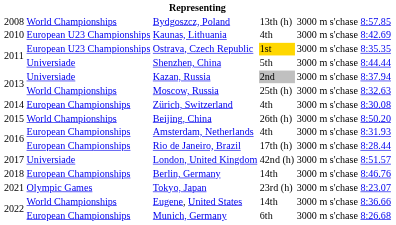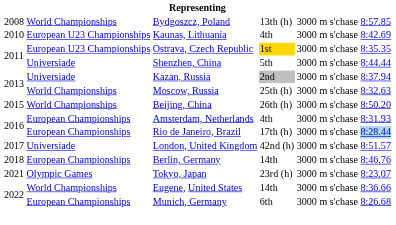 <table>
 <tr>
 <th colspan="6">Representing </th>
 </tr>
 <tr>
 <td>2008</td>
 <td><a href='#'>World Championships</a></td>
 <td><a href='#'>Bydgoszcz, Poland</a></td>
 <td>13th (h)</td>
 <td>3000 m s'chase</td>
 <td><a href='#'>8:57.85</a></td>
 </tr>
 <tr>
 <td>2010</td>
 <td><a href='#'>European U23 Championships</a></td>
 <td><a href='#'>Kaunas, Lithuania</a></td>
 <td>4th</td>
 <td>3000 m s'chase</td>
 <td><a href='#'>8:42.69</a></td>
 </tr>
 <tr>
 <td rowspan=2>2011</td>
 <td><a href='#'>European U23 Championships</a></td>
 <td><a href='#'>Ostrava, Czech Republic</a></td>
 <td bgcolor=gold>1st</td>
 <td>3000 m s'chase</td>
 <td><a href='#'>8:35.35</a></td>
 </tr>
 <tr>
 <td><a href='#'>Universiade</a></td>
 <td><a href='#'>Shenzhen, China</a></td>
 <td>5th</td>
 <td>3000 m s'chase</td>
 <td><a href='#'>8:44.44</a></td>
 </tr>
 <tr>
 <td rowspan=2>2013</td>
 <td><a href='#'>Universiade</a></td>
 <td><a href='#'>Kazan, Russia</a></td>
 <td bgcolor=silver>2nd</td>
 <td>3000 m s'chase</td>
 <td><a href='#'>8:37.94</a></td>
 </tr>
 <tr>
 <td><a href='#'>World Championships</a></td>
 <td><a href='#'>Moscow, Russia</a></td>
 <td>25th (h)</td>
 <td>3000 m s'chase</td>
 <td><a href='#'>8:32.63</a></td>
 </tr>
 <tr>
-<td>2014</td>
-<td><a href='#'>European Championships</a></td>
-<td><a href='#'>Zürich, Switzerland</a></td>
-<td>4th</td>
-<td>3000 m s'chase</td>
-<td><a href='#'>8:30.08</a></td>
-</tr>
-<tr>
 <td>2015</td>
 <td><a href='#'>World Championships</a></td>
 <td><a href='#'>Beijing, China</a></td>
 <td>26th (h)</td>
 <td>3000 m s'chase</td>
 <td><a href='#'>8:50.20</a></td>
 </tr>
 <tr>
 <td rowspan=2>2016</td>
 <td><a href='#'>European Championships</a></td>
 <td><a href='#'>Amsterdam, Netherlands</a></td>
 <td>4th</td>
 <td>3000 m s'chase</td>
 <td><a href='#'>8:31.93</a></td>
 </tr>
 <tr>
 <td><a href='#'>European Championships</a></td>
 <td><a href='#'>Rio de Janeiro, Brazil</a></td>
 <td>17th (h)</td>
 <td>3000 m s'chase</td>
-<td><a href='#'>8:28.44</a></td>
+<td style="background: lightblue;"><a href='#'>8:28.44</a></td>
 </tr>
 <tr>
 <td>2017</td>
 <td><a href='#'>Universiade</a></td>
 <td><a href='#'>London, United Kingdom</a></td>
 <td>42nd (h)</td>
 <td>3000 m s'chase</td>
 <td><a href='#'>8:51.57</a></td>
 </tr>
 <tr>
 <td>2018</td>
 <td><a href='#'>European Championships</a></td>
 <td><a href='#'>Berlin, Germany</a></td>
 <td>14th</td>
 <td>3000 m s'chase</td>
 <td><a href='#'>8:46.76</a></td>
 </tr>
 <tr>
 <td>2021</td>
 <td><a href='#'>Olympic Games</a></td>
 <td><a href='#'>Tokyo, Japan</a></td>
 <td>23rd (h)</td>
 <td>3000 m s'chase</td>
 <td><a href='#'>8:23.07</a></td>
 </tr>
 <tr>
 <td rowspan=2>2022</td>
 <td><a href='#'>World Championships</a></td>
 <td><a href='#'>Eugene</a>, <a href='#'>United States</a></td>
 <td>14th</td>
 <td>3000 m s'chase</td>
 <td><a href='#'>8:36.66</a></td>
 </tr>
 <tr>
 <td><a href='#'>European Championships</a></td>
 <td><a href='#'>Munich, Germany</a></td>
 <td>6th</td>
 <td>3000 m s'chase</td>
 <td><a href='#'>8:26.68</a></td>
 </tr>
 </table>
